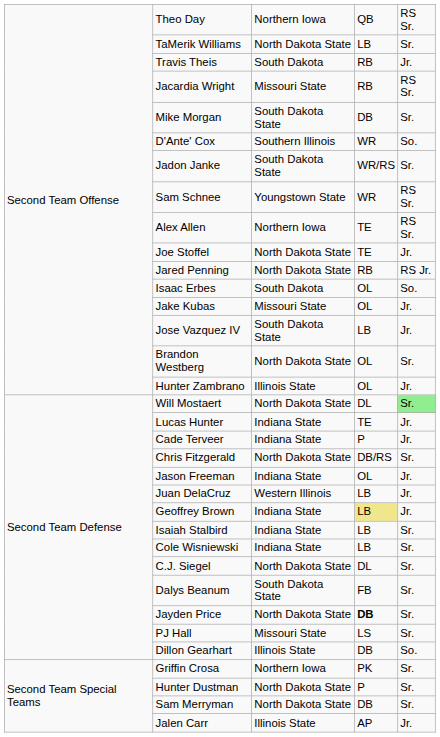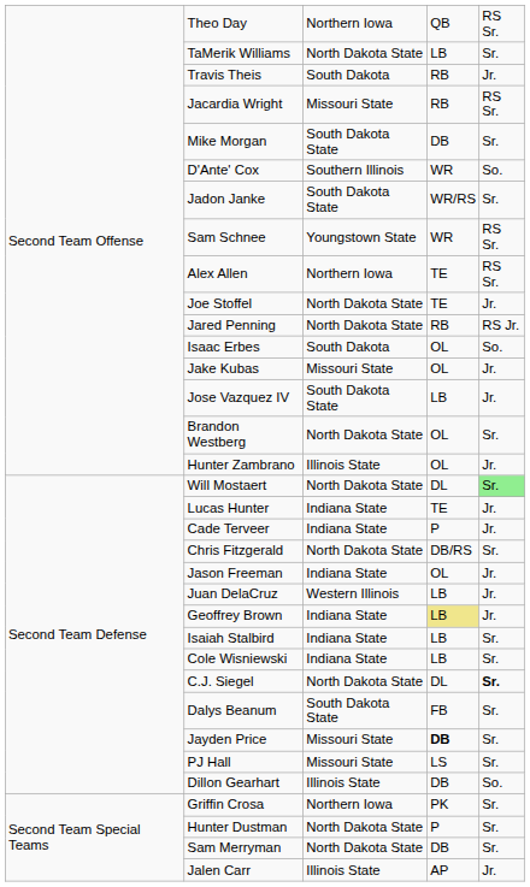 <table class="wikitable">
 <tr>
 <td rowspan=16>Second Team Offense</td>
 <td>Theo Day</td>
 <td>Northern Iowa</td>
 <td>QB</td>
 <td>RS Sr.</td>
 </tr>
 <tr>
 <td>TaMerik Williams</td>
 <td>North Dakota State</td>
 <td>LB</td>
 <td>Sr.</td>
 </tr>
 <tr>
 <td>Travis Theis</td>
 <td>South Dakota</td>
 <td>RB</td>
 <td>Jr.</td>
 </tr>
 <tr>
 <td>Jacardia Wright</td>
 <td>Missouri State</td>
 <td>RB</td>
 <td>RS Sr.</td>
 </tr>
 <tr>
 <td>Mike Morgan</td>
 <td>South Dakota State</td>
 <td>DB</td>
 <td>Sr.</td>
 </tr>
 <tr>
 <td>D'Ante' Cox</td>
 <td>Southern Illinois</td>
 <td>WR</td>
 <td>So.</td>
 </tr>
 <tr>
 <td>Jadon Janke</td>
 <td>South Dakota State</td>
 <td>WR/RS</td>
 <td>Sr.</td>
 </tr>
 <tr>
 <td>Sam Schnee</td>
 <td>Youngstown State</td>
 <td>WR</td>
 <td>RS Sr.</td>
 </tr>
 <tr>
 <td>Alex Allen</td>
 <td>Northern Iowa</td>
 <td>TE</td>
 <td>RS Sr.</td>
 </tr>
 <tr>
 <td>Joe Stoffel</td>
 <td>North Dakota State</td>
 <td>TE</td>
 <td>Jr.</td>
 </tr>
 <tr>
 <td>Jared Penning</td>
 <td>North Dakota State</td>
 <td>RB</td>
 <td>RS Jr.</td>
 </tr>
 <tr>
 <td>Isaac Erbes</td>
 <td>South Dakota</td>
 <td>OL</td>
 <td>So.</td>
 </tr>
 <tr>
 <td>Jake Kubas</td>
 <td>Missouri State</td>
 <td>OL</td>
 <td>Jr.</td>
 </tr>
 <tr>
 <td>Jose Vazquez IV</td>
 <td>South Dakota State</td>
 <td>LB</td>
 <td>Jr.</td>
 </tr>
 <tr>
 <td>Brandon Westberg</td>
 <td>North Dakota State</td>
 <td>OL</td>
 <td>Sr.</td>
 </tr>
 <tr>
 <td>Hunter Zambrano</td>
 <td>Illinois State</td>
 <td>OL</td>
 <td>Jr.</td>
 </tr>
 <tr>
 <td rowspan=14>Second Team Defense</td>
 <td>Will Mostaert</td>
 <td>North Dakota State</td>
 <td>DL</td>
 <td style="background: lightgreen;">Sr.</td>
 </tr>
 <tr>
 <td>Lucas Hunter</td>
 <td>Indiana State</td>
 <td>TE</td>
 <td>Jr.</td>
 </tr>
 <tr>
 <td>Cade Terveer</td>
 <td>Indiana State</td>
 <td>P</td>
 <td>Jr.</td>
 </tr>
 <tr>
 <td>Chris Fitzgerald</td>
 <td>North Dakota State</td>
 <td>DB/RS</td>
 <td>Sr.</td>
 </tr>
 <tr>
 <td>Jason Freeman</td>
 <td>Indiana State</td>
 <td>OL</td>
 <td>Jr.</td>
 </tr>
 <tr>
 <td>Juan DelaCruz</td>
 <td>Western Illinois</td>
 <td>LB</td>
 <td>Jr.</td>
 </tr>
 <tr>
 <td>Geoffrey Brown</td>
 <td>Indiana State</td>
 <td style="background: khaki;">LB</td>
 <td>Jr.</td>
 </tr>
 <tr>
 <td>Isaiah Stalbird</td>
 <td>Indiana State</td>
 <td>LB</td>
 <td>Sr.</td>
 </tr>
 <tr>
 <td>Cole Wisniewski</td>
 <td>Indiana State</td>
 <td>LB</td>
 <td>Sr.</td>
 </tr>
 <tr>
 <td>C.J. Siegel</td>
 <td>North Dakota State</td>
 <td>DL</td>
-<td>Sr.</td>
+<td><strong>Sr.</strong></td>
 </tr>
 <tr>
 <td>Dalys Beanum</td>
 <td>South Dakota State</td>
 <td>FB</td>
 <td>Sr.</td>
 </tr>
 <tr>
 <td>Jayden Price</td>
-<td>North Dakota State</td>
+<td>Missouri State</td>
 <td><strong>DB</strong></td>
 <td>Sr.</td>
 </tr>
 <tr>
 <td>PJ Hall</td>
 <td>Missouri State</td>
 <td>LS</td>
 <td>Sr.</td>
 </tr>
 <tr>
 <td>Dillon Gearhart</td>
 <td>Illinois State</td>
 <td>DB</td>
 <td>So.</td>
 </tr>
 <tr>
 <td rowspan=4>Second Team Special Teams</td>
 <td>Griffin Crosa</td>
 <td>Northern Iowa</td>
 <td>PK</td>
 <td>Sr.</td>
 </tr>
 <tr>
 <td>Hunter Dustman</td>
 <td>North Dakota State</td>
 <td>P</td>
 <td>Sr.</td>
 </tr>
 <tr>
 <td>Sam Merryman</td>
 <td>North Dakota State</td>
 <td>DB</td>
 <td>Sr.</td>
 </tr>
 <tr>
 <td>Jalen Carr</td>
 <td>Illinois State</td>
 <td>AP</td>
 <td>Jr.</td>
 </tr>
 </table>
